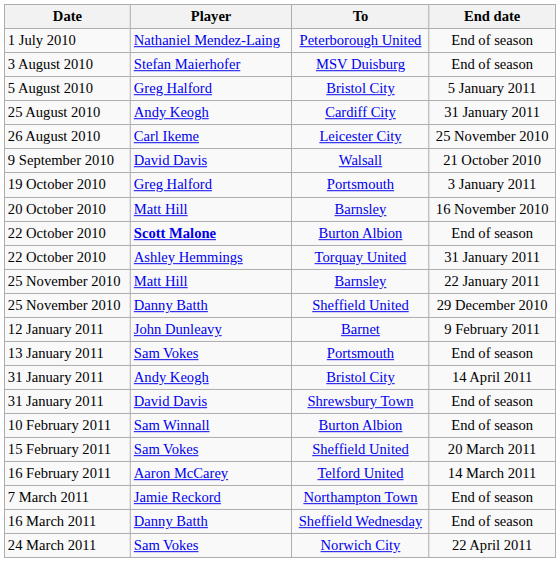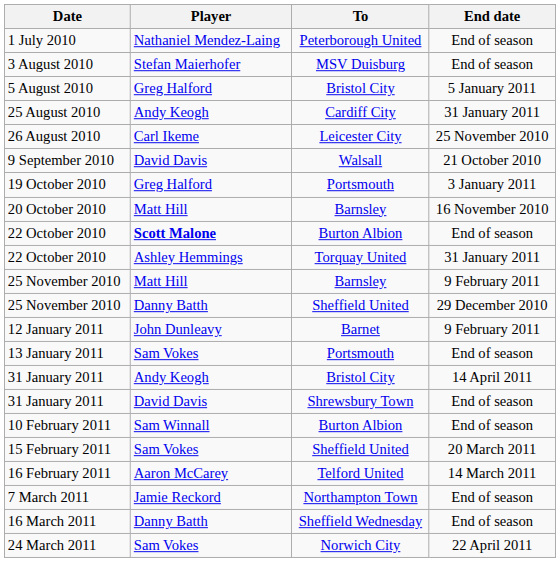 <table class="wikitable" style="text-align:center; font-size:95%;width:65%; text-align:left">
 <tr>
 <th><strong>Date</strong></th>
 <th><strong>Player</strong></th>
 <th><strong>To</strong></th>
 <th><strong>End date</strong></th>
 </tr>
 <tr>
 <td>1 July 2010</td>
 <td> <a href='#'>Nathaniel Mendez-Laing</a></td>
 <td style="text-align:center;"><a href='#'>Peterborough United</a></td>
 <td style="text-align:center;">End of season</td>
 </tr>
 <tr>
 <td>3 August 2010</td>
 <td> <a href='#'>Stefan Maierhofer</a></td>
 <td style="text-align:center;"> <a href='#'>MSV Duisburg</a></td>
 <td style="text-align:center;">End of season</td>
 </tr>
 <tr>
 <td>5 August 2010</td>
 <td> <a href='#'>Greg Halford</a></td>
 <td style="text-align:center;"><a href='#'>Bristol City</a></td>
 <td style="text-align:center;">5 January 2011</td>
 </tr>
 <tr>
 <td>25 August 2010</td>
 <td> <a href='#'>Andy Keogh</a></td>
 <td style="text-align:center;"> <a href='#'>Cardiff City</a></td>
 <td style="text-align:center;">31 January 2011</td>
 </tr>
 <tr>
 <td>26 August 2010</td>
 <td> <a href='#'>Carl Ikeme</a></td>
 <td style="text-align:center;"><a href='#'>Leicester City</a></td>
 <td style="text-align:center;">25 November 2010</td>
 </tr>
 <tr>
 <td>9 September 2010</td>
 <td> <a href='#'>David Davis</a></td>
 <td style="text-align:center;"><a href='#'>Walsall</a></td>
 <td style="text-align:center;">21 October 2010</td>
 </tr>
 <tr>
 <td>19 October 2010</td>
 <td> <a href='#'>Greg Halford</a></td>
 <td style="text-align:center;"><a href='#'>Portsmouth</a></td>
 <td style="text-align:center;">3 January 2011</td>
 </tr>
 <tr>
 <td>20 October 2010</td>
 <td> <a href='#'>Matt Hill</a></td>
 <td style="text-align:center;"><a href='#'>Barnsley</a></td>
 <td style="text-align:center;">16 November 2010</td>
 </tr>
 <tr>
 <td>22 October 2010</td>
 <td><strong> <a href='#'>Scott Malone</a></strong></td>
 <td style="text-align:center;"><a href='#'>Burton Albion</a></td>
 <td style="text-align:center;">End of season</td>
 </tr>
 <tr>
 <td>22 October 2010</td>
 <td> <a href='#'>Ashley Hemmings</a></td>
 <td style="text-align:center;"><a href='#'>Torquay United</a></td>
 <td style="text-align:center;">31 January 2011</td>
 </tr>
 <tr>
 <td>25 November 2010</td>
 <td> <a href='#'>Matt Hill</a></td>
 <td style="text-align:center;"><a href='#'>Barnsley</a></td>
-<td style="text-align:center;">22 January 2011</td>
+<td style="text-align:center;">9 February 2011</td>
 </tr>
 <tr>
 <td>25 November 2010</td>
 <td> <a href='#'>Danny Batth</a></td>
 <td style="text-align:center;"><a href='#'>Sheffield United</a></td>
 <td style="text-align:center;">29 December 2010</td>
 </tr>
 <tr>
 <td>12 January 2011</td>
 <td> <a href='#'>John Dunleavy</a></td>
 <td style="text-align:center;"><a href='#'>Barnet</a></td>
 <td style="text-align:center;">9 February 2011</td>
 </tr>
 <tr>
 <td>13 January 2011</td>
 <td> <a href='#'>Sam Vokes</a></td>
 <td style="text-align:center;"><a href='#'>Portsmouth</a></td>
 <td style="text-align:center;">End of season</td>
 </tr>
 <tr>
 <td>31 January 2011</td>
 <td> <a href='#'>Andy Keogh</a></td>
 <td style="text-align:center;"><a href='#'>Bristol City</a></td>
 <td style="text-align:center;">14 April 2011</td>
 </tr>
 <tr>
 <td>31 January 2011</td>
 <td> <a href='#'>David Davis</a></td>
 <td style="text-align:center;"><a href='#'>Shrewsbury Town</a></td>
 <td style="text-align:center;">End of season</td>
 </tr>
 <tr>
 <td>10 February 2011</td>
 <td> <a href='#'>Sam Winnall</a></td>
 <td style="text-align:center;"><a href='#'>Burton Albion</a></td>
 <td style="text-align:center;">End of season</td>
 </tr>
 <tr>
 <td>15 February 2011</td>
 <td> <a href='#'>Sam Vokes</a></td>
 <td style="text-align:center;"><a href='#'>Sheffield United</a></td>
 <td style="text-align:center;">20 March 2011</td>
 </tr>
 <tr>
 <td>16 February 2011</td>
 <td> <a href='#'>Aaron McCarey</a></td>
 <td style="text-align:center;"><a href='#'>Telford United</a></td>
 <td style="text-align:center;">14 March 2011</td>
 </tr>
 <tr>
 <td>7 March 2011</td>
 <td> <a href='#'>Jamie Reckord</a></td>
 <td style="text-align:center;"><a href='#'>Northampton Town</a></td>
 <td style="text-align:center;">End of season</td>
 </tr>
 <tr>
 <td>16 March 2011</td>
 <td> <a href='#'>Danny Batth</a></td>
 <td style="text-align:center;"><a href='#'>Sheffield Wednesday</a></td>
 <td style="text-align:center;">End of season</td>
 </tr>
 <tr>
 <td>24 March 2011</td>
 <td> <a href='#'>Sam Vokes</a></td>
 <td style="text-align:center;"><a href='#'>Norwich City</a></td>
 <td style="text-align:center;">22 April 2011</td>
 </tr>
 </table>
